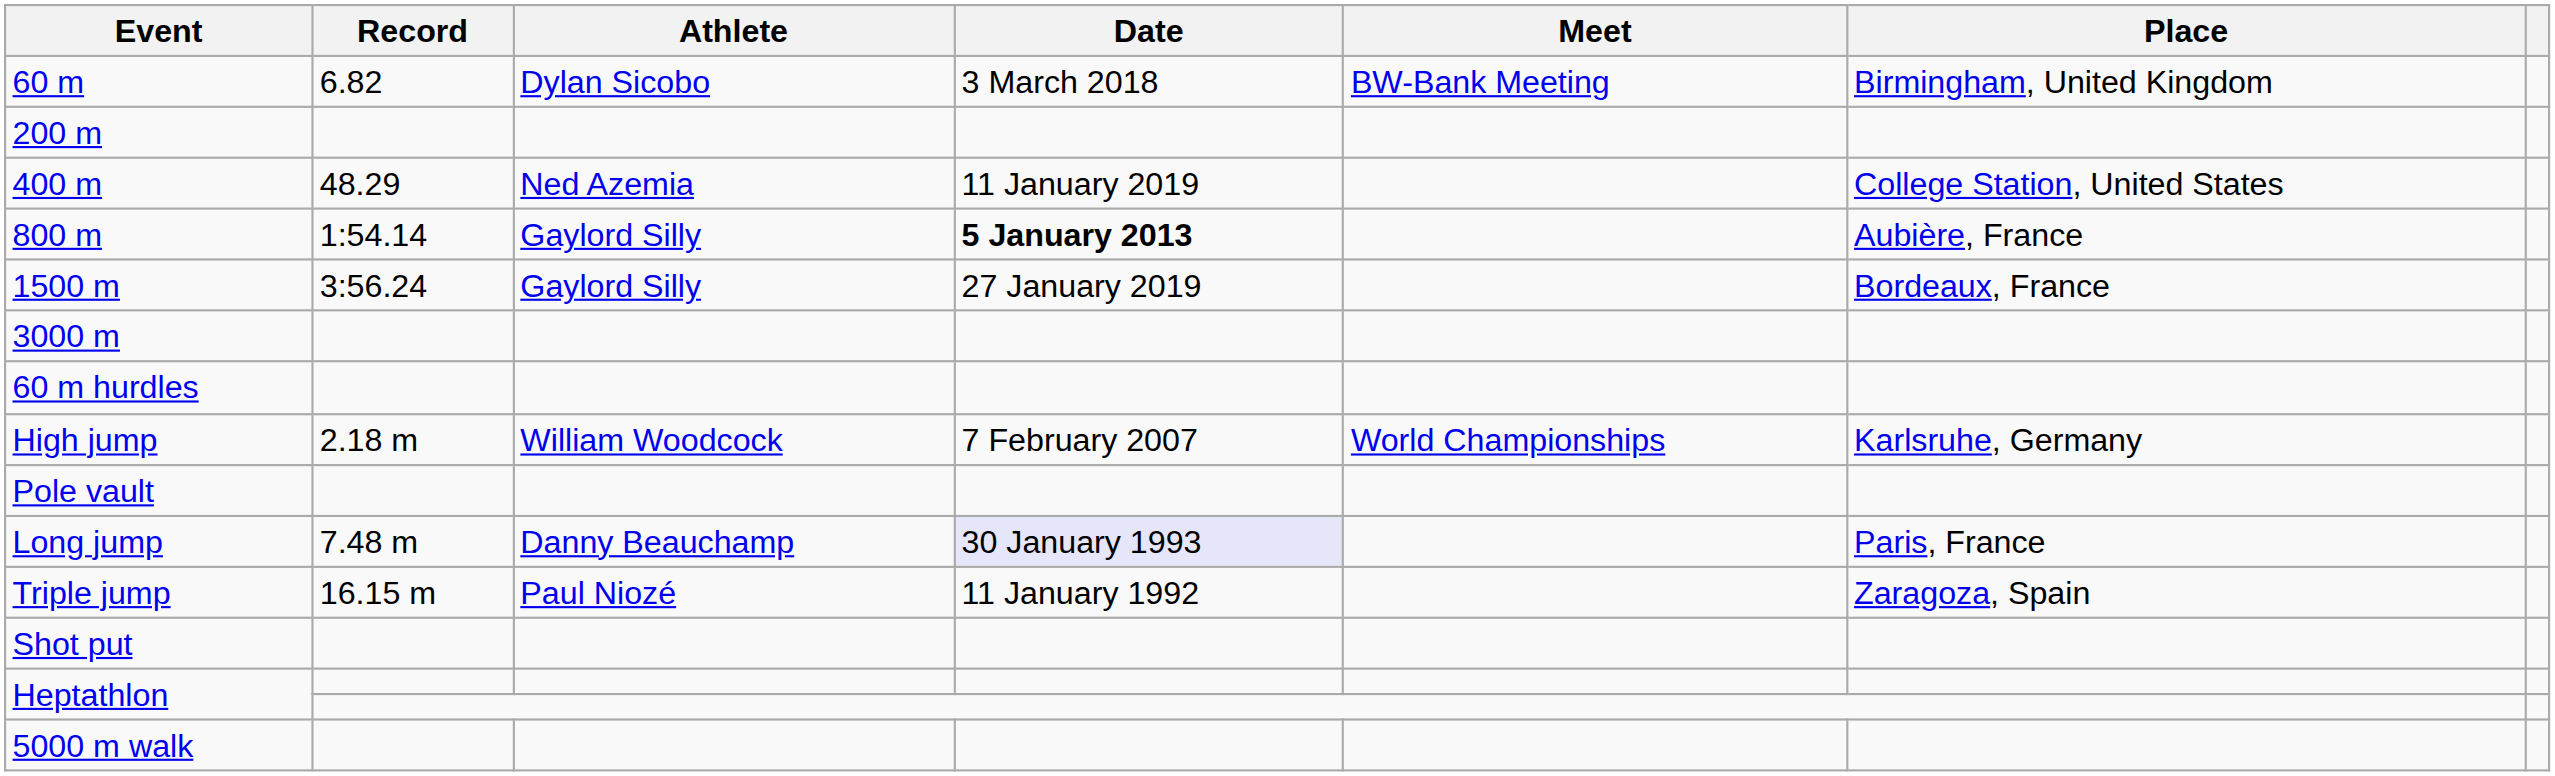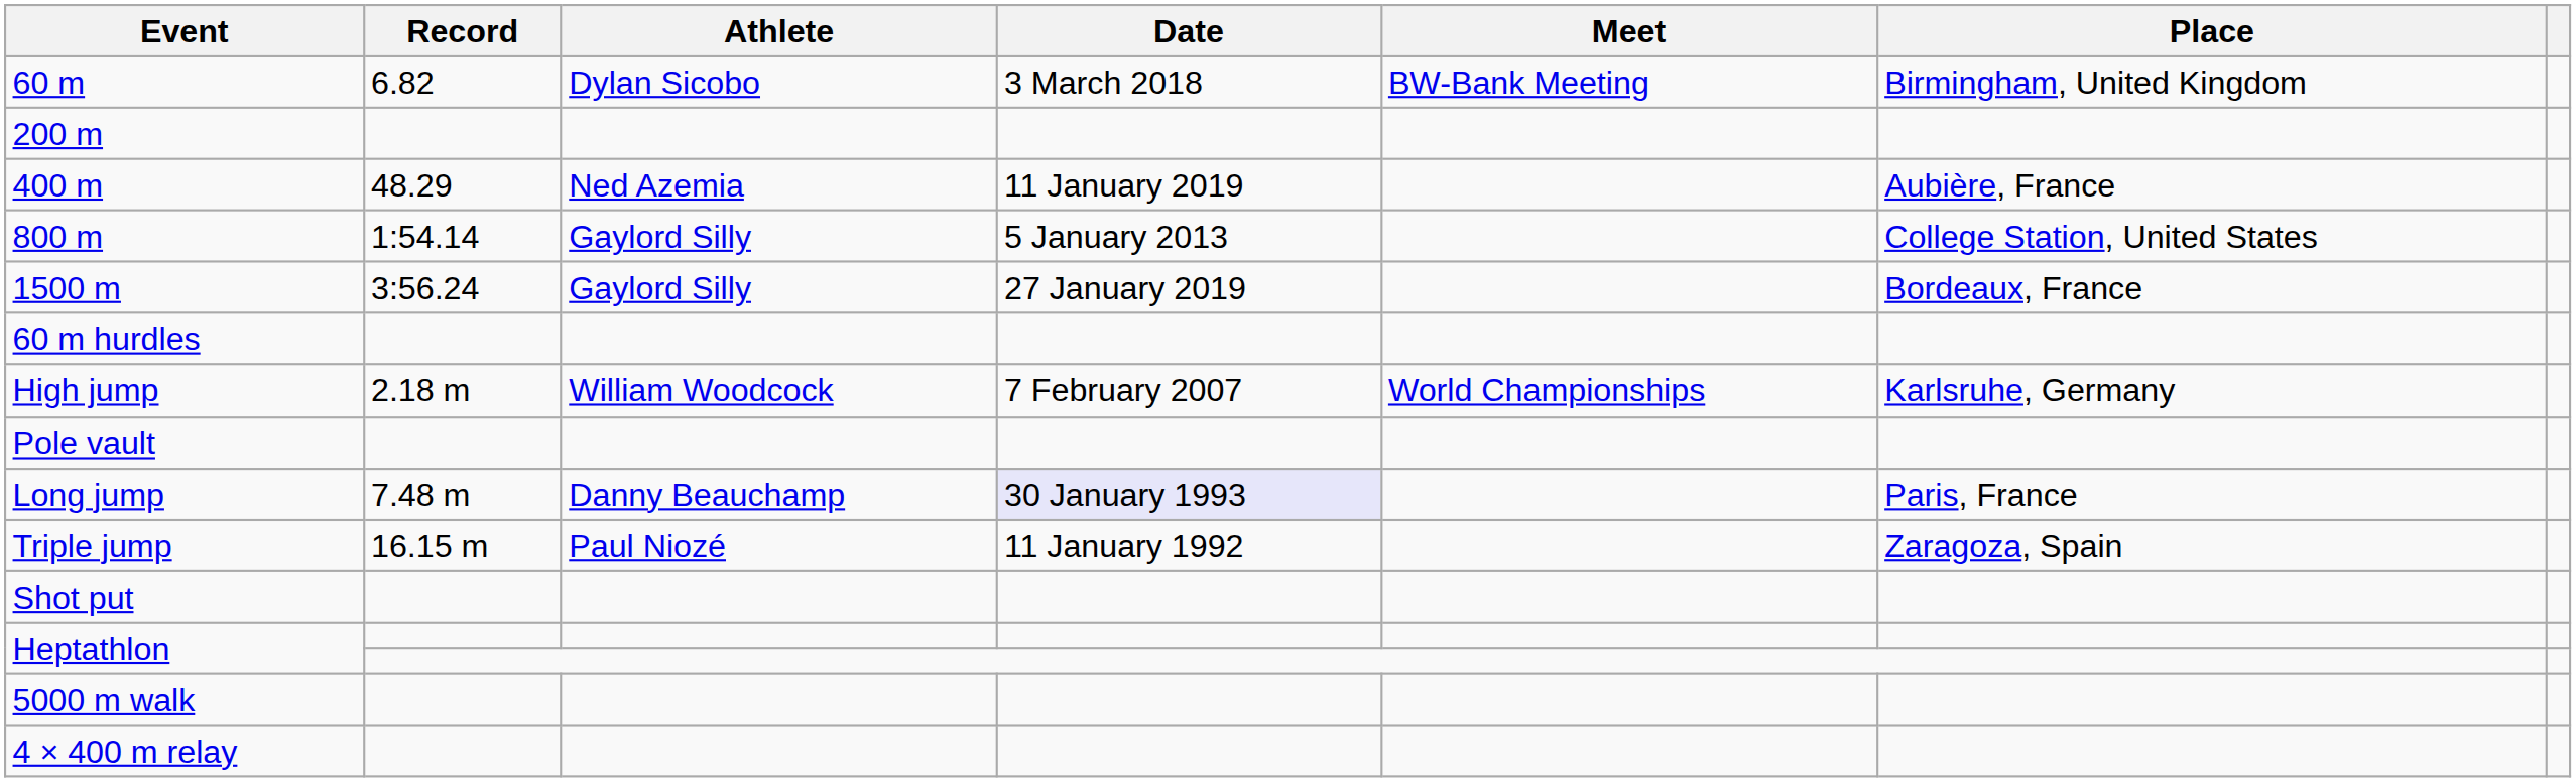 <table class="wikitable" style="font-size:95%; width: 95%;">
 <tr>
 <th>Event</th>
 <th>Record</th>
 <th>Athlete</th>
 <th>Date</th>
 <th>Meet</th>
 <th>Place</th>
 <th></th>
 </tr>
 <tr>
 <td><a href='#'>60 m</a></td>
 <td>6.82 </td>
 <td><a href='#'>Dylan Sicobo</a></td>
 <td>3 March 2018</td>
 <td><a href='#'>BW-Bank Meeting</a></td>
 <td><a href='#'>Birmingham</a>, United Kingdom</td>
 <td></td>
 </tr>
 <tr>
 <td><a href='#'>200 m</a></td>
 <td></td>
 <td></td>
 <td></td>
 <td></td>
 <td></td>
 <td></td>
 </tr>
 <tr>
 <td><a href='#'>400 m</a></td>
 <td>48.29</td>
 <td><a href='#'>Ned Azemia</a></td>
 <td>11 January 2019</td>
 <td></td>
-<td><a href='#'>College Station</a>, United States</td>
+<td><a href='#'>Aubière</a>, France</td>
 <td></td>
 </tr>
 <tr>
 <td><a href='#'>800 m</a></td>
 <td>1:54.14</td>
 <td><a href='#'>Gaylord Silly</a></td>
-<td><strong>5 January 2013</strong></td>
+<td>5 January 2013</td>
 <td></td>
-<td><a href='#'>Aubière</a>, France</td>
+<td><a href='#'>College Station</a>, United States</td>
 <td></td>
 </tr>
 <tr>
 <td><a href='#'>1500 m</a></td>
 <td>3:56.24</td>
 <td><a href='#'>Gaylord Silly</a></td>
 <td>27 January 2019</td>
 <td></td>
 <td><a href='#'>Bordeaux</a>, France</td>
-<td></td>
-</tr>
-<tr>
-<td><a href='#'>3000 m</a></td>
-<td></td>
-<td></td>
-<td></td>
-<td></td>
-<td></td>
 <td></td>
 </tr>
 <tr>
 <td><a href='#'>60 m hurdles</a></td>
 <td></td>
 <td></td>
 <td></td>
 <td></td>
 <td></td>
 <td></td>
 </tr>
 <tr>
 <td><a href='#'>High jump</a></td>
 <td>2.18 m</td>
 <td><a href='#'>William Woodcock</a></td>
 <td>7 February 2007</td>
 <td><a href='#'>World Championships</a></td>
 <td><a href='#'>Karlsruhe</a>, Germany</td>
 <td></td>
 </tr>
 <tr>
 <td><a href='#'>Pole vault</a></td>
 <td></td>
 <td></td>
 <td></td>
 <td></td>
 <td></td>
 <td></td>
 </tr>
 <tr>
 <td><a href='#'>Long jump</a></td>
 <td>7.48 m</td>
 <td><a href='#'>Danny Beauchamp</a></td>
 <td style="background: lavender;">30 January 1993</td>
 <td></td>
 <td><a href='#'>Paris</a>, France</td>
 <td></td>
 </tr>
 <tr>
 <td><a href='#'>Triple jump</a></td>
 <td>16.15 m</td>
 <td><a href='#'>Paul Niozé</a></td>
 <td>11 January 1992</td>
 <td></td>
 <td><a href='#'>Zaragoza</a>, Spain</td>
 <td></td>
 </tr>
 <tr>
 <td><a href='#'>Shot put</a></td>
 <td></td>
 <td></td>
 <td></td>
 <td></td>
 <td></td>
 <td></td>
 </tr>
 <tr>
 <td rowspan=2><a href='#'>Heptathlon</a></td>
 <td></td>
 <td></td>
 <td></td>
 <td></td>
 <td></td>
 <td></td>
 </tr>
 <tr>
 <td colspan=5></td>
 <td></td>
 </tr>
 <tr>
 <td><a href='#'>5000 m walk</a></td>
 <td></td>
 <td></td>
 <td></td>
 <td></td>
 <td></td>
 <td></td>
 </tr>
+<tr>
+<td><a href='#'>4 × 400 m relay</a></td>
+<td></td>
+<td></td>
+<td></td>
+<td></td>
+<td></td>
+<td></td>
+</tr>
 </table>
